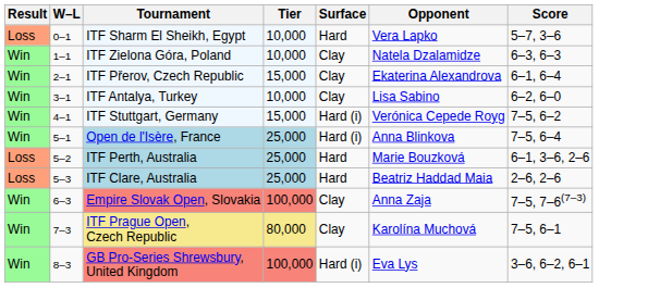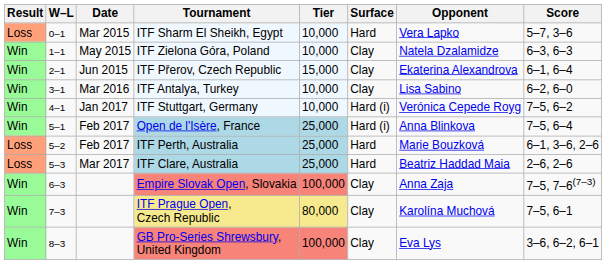 <table class="sortable wikitable">
 <tr>
 <th>Result</th>
 <th class=unsortable>W–L</th>
+<th>Date</th>
 <th>Tournament</th>
 <th>Tier</th>
 <th>Surface</th>
 <th>Opponent</th>
 <th class=unsortable>Score</th>
 </tr>
 <tr>
 <td style=background:#ffa07a>Loss</td>
 <td><small>0–1</small></td>
+<td>Mar 2015</td>
 <td style=background:#f0f8ff>ITF Sharm El Sheikh, Egypt</td>
 <td style=background:#f0f8ff>10,000</td>
 <td>Hard</td>
 <td> <a href='#'>Vera Lapko</a></td>
 <td>5–7, 3–6</td>
 </tr>
 <tr>
 <td style=background:#98fb98>Win</td>
 <td><small>1–1</small></td>
+<td>May 2015</td>
 <td style=background:#f0f8ff>ITF Zielona Góra, Poland</td>
 <td style=background:#f0f8ff>10,000</td>
 <td>Clay</td>
 <td> <a href='#'>Natela Dzalamidze</a></td>
 <td>6–3, 6–3</td>
 </tr>
 <tr>
 <td style=background:#98fb98>Win</td>
 <td><small>2–1</small></td>
+<td>Jun 2015</td>
 <td style=background:#f0f8ff>ITF Přerov, Czech Republic</td>
 <td style=background:#f0f8ff>15,000</td>
 <td>Clay</td>
 <td> <a href='#'>Ekaterina Alexandrova</a></td>
 <td>6–1, 6–4</td>
 </tr>
 <tr>
 <td style=background:#98fb98>Win</td>
 <td><small>3–1</small></td>
+<td>Mar 2016</td>
 <td style=background:#f0f8ff>ITF Antalya, Turkey</td>
 <td style=background:#f0f8ff>10,000</td>
 <td>Clay</td>
 <td> <a href='#'>Lisa Sabino</a></td>
 <td>6–2, 6–0</td>
 </tr>
 <tr>
 <td style=background:#98fb98>Win</td>
 <td><small>4–1</small></td>
+<td>Jan 2017</td>
 <td style=background:#f0f8ff>ITF Stuttgart, Germany</td>
-<td style=background:#f0f8ff>15,000</td>
+<td style=background:#f0f8ff>10,000</td>
 <td>Hard (i)</td>
 <td> <a href='#'>Verónica Cepede Royg</a></td>
 <td>7–5, 6–2</td>
 </tr>
 <tr>
 <td style=background:#98fb98>Win</td>
 <td><small>5–1</small></td>
+<td>Feb 2017</td>
 <td style=background:lightblue><a href='#'>Open de l'Isère</a>, France</td>
 <td style=background:lightblue>25,000</td>
 <td>Hard (i)</td>
 <td> <a href='#'>Anna Blinkova</a></td>
 <td>7–5, 6–4</td>
 </tr>
 <tr>
 <td style=background:#ffa07a>Loss</td>
 <td><small>5–2</small></td>
+<td>Feb 2017</td>
 <td style=background:lightblue>ITF Perth, Australia</td>
 <td style=background:lightblue>25,000</td>
 <td>Hard</td>
 <td> <a href='#'>Marie Bouzková</a></td>
 <td>6–1, 3–6, 2–6</td>
 </tr>
 <tr>
 <td style=background:#ffa07a>Loss</td>
 <td><small>5–3</small></td>
+<td>Mar 2017</td>
 <td style=background:lightblue>ITF Clare, Australia</td>
 <td style=background:lightblue>25,000</td>
 <td>Hard</td>
 <td> <a href='#'>Beatriz Haddad Maia</a></td>
 <td>2–6, 2–6</td>
 </tr>
 <tr s>
 <td style=background:#98fb98>Win</td>
 <td><small>6–3</small></td>
+<td><a href='#'></a></td>
 <td style=background:#f88379><a href='#'>Empire Slovak Open</a>, Slovakia</td>
 <td style=background:#f88379>100,000</td>
 <td>Clay</td>
 <td> <a href='#'>Anna Zaja</a></td>
 <td>7–5, 7–6<sup>(7–3)</sup></td>
 </tr>
 <tr>
 <td style=background:#98fb98>Win</td>
 <td><small>7–3</small></td>
+<td><a href='#'></a></td>
 <td style=background:#f7e98e><a href='#'>ITF Prague Open</a>, <br>Czech Republic</td>
 <td style=background:#f7e98e>80,000</td>
 <td>Clay</td>
 <td> <a href='#'>Karolína Muchová</a></td>
 <td>7–5, 6–1</td>
 </tr>
 <tr>
 <td style=background:#98FB98>Win</td>
 <td><small>8–3</small></td>
+<td><a href='#'></a></td>
 <td style=background:#f88379><a href='#'>GB Pro-Series Shrewsbury</a>, <br>United Kingdom</td>
 <td style=background:#f88379>100,000</td>
-<td>Hard (i)</td>
+<td>Clay</td>
 <td> <a href='#'>Eva Lys</a></td>
 <td>3–6, 6–2, 6–1</td>
 </tr>
 </table>
